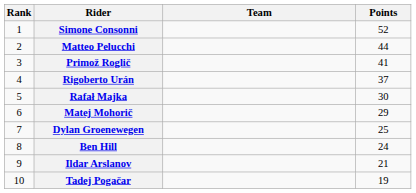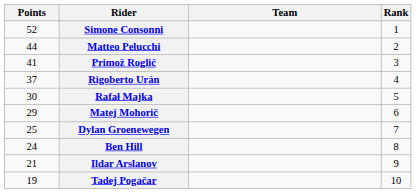 <table class="wikitable plainrowheaders">
 <tr>
-<th>Rank</th>
+<th>Points</th>
 <th>Rider</th>
 <th>Team</th>
-<th>Points</th>
+<th>Rank</th>
 </tr>
 <tr>
-<td style="text-align:center;">1</td>
+<td width=76px style="text-align:center;">52</td>
 <th scope="row" width=188px> <a href='#'>Simone Consonni</a> </th>
 <td width=285px></td>
-<td width=76px style="text-align:center;">52</td>
+<td style="text-align:center;">1</td>
 </tr>
 <tr>
-<td style="text-align:center;">2</td>
+<td style="text-align:center;">44</td>
 <th scope="row"> <a href='#'>Matteo Pelucchi</a></th>
 <td></td>
-<td style="text-align:center;">44</td>
+<td style="text-align:center;">2</td>
 </tr>
 <tr>
-<td style="text-align:center;">3</td>
+<td style="text-align:center;">41</td>
 <th scope="row"> <a href='#'>Primož Roglič</a></th>
 <td></td>
-<td style="text-align:center;">41</td>
+<td style="text-align:center;">3</td>
 </tr>
 <tr>
-<td style="text-align:center;">4</td>
+<td style="text-align:center;">37</td>
 <th scope="row"> <a href='#'>Rigoberto Urán</a></th>
 <td></td>
-<td style="text-align:center;">37</td>
+<td style="text-align:center;">4</td>
 </tr>
 <tr>
-<td style="text-align:center;">5</td>
+<td style="text-align:center;">30</td>
 <th scope="row"> <a href='#'>Rafał Majka</a></th>
 <td></td>
-<td style="text-align:center;">30</td>
+<td style="text-align:center;">5</td>
 </tr>
 <tr>
-<td style="text-align:center;">6</td>
+<td style="text-align:center;">29</td>
 <th scope="row"> <a href='#'>Matej Mohorič</a></th>
 <td></td>
-<td style="text-align:center;">29</td>
+<td style="text-align:center;">6</td>
 </tr>
 <tr>
-<td style="text-align:center;">7</td>
+<td style="text-align:center;">25</td>
 <th scope="row"> <a href='#'>Dylan Groenewegen</a></th>
 <td></td>
-<td style="text-align:center;">25</td>
+<td style="text-align:center;">7</td>
 </tr>
 <tr>
-<td style="text-align:center;">8</td>
+<td style="text-align:center;">24</td>
 <th scope="row"> <a href='#'>Ben Hill</a></th>
 <td></td>
-<td style="text-align:center;">24</td>
+<td style="text-align:center;">8</td>
 </tr>
 <tr>
-<td style="text-align:center;">9</td>
+<td style="text-align:center;">21</td>
 <th scope="row"> <a href='#'>Ildar Arslanov</a></th>
 <td></td>
-<td style="text-align:center;">21</td>
+<td style="text-align:center;">9</td>
 </tr>
 <tr>
-<td style="text-align:center;">10</td>
+<td style="text-align:center;">19</td>
 <th scope="row"> <a href='#'>Tadej Pogačar</a> </th>
 <td></td>
-<td style="text-align:center;">19</td>
+<td style="text-align:center;">10</td>
 </tr>
 </table>
